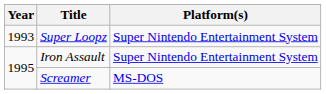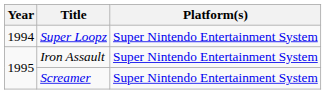 <table class="wikitable sortable">
 <tr>
 <th>Year</th>
 <th>Title</th>
 <th>Platform(s)</th>
 </tr>
 <tr>
-<td>1993</td>
+<td>1994</td>
 <td><em><a href='#'>Super Loopz</a></em></td>
 <td><a href='#'>Super Nintendo Entertainment System</a></td>
 </tr>
 <tr>
 <td rowspan="2">1995</td>
 <td><em>Iron Assault</em></td>
 <td><a href='#'>Super Nintendo Entertainment System</a></td>
 </tr>
 <tr>
 <td><em><a href='#'>Screamer</a></em></td>
-<td><a href='#'>MS-DOS</a></td>
+<td><a href='#'>Super Nintendo Entertainment System</a></td>
 </tr>
 </table>
